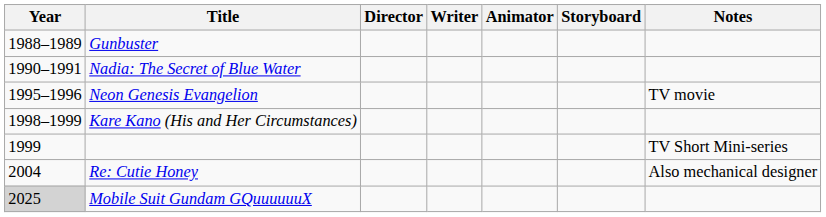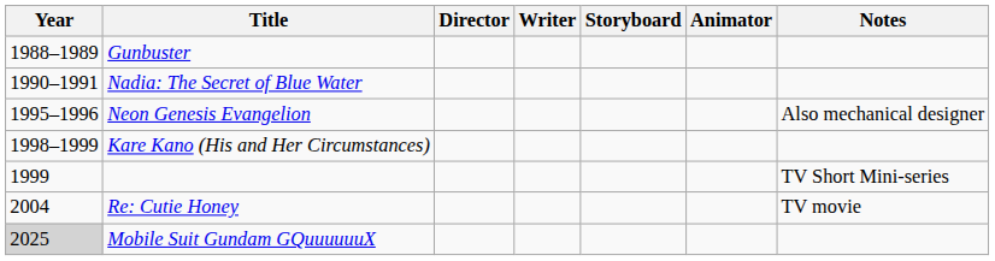 <table class="wikitable sortable">
 <tr>
 <th>Year</th>
 <th>Title</th>
 <th>Director</th>
 <th>Writer</th>
+<th>Storyboard</th>
 <th>Animator</th>
-<th>Storyboard</th>
 <th>Notes</th>
 </tr>
 <tr>
 <td>1988–1989</td>
 <td><em><a href='#'>Gunbuster</a></em></td>
 <td></td>
 <td></td>
 <td></td>
 <td></td>
 <td></td>
 </tr>
 <tr>
 <td>1990–1991</td>
 <td><em><a href='#'>Nadia: The Secret of Blue Water</a></em></td>
 <td></td>
 <td></td>
 <td></td>
 <td></td>
 <td></td>
 </tr>
 <tr>
 <td>1995–1996</td>
 <td><em><a href='#'>Neon Genesis Evangelion</a></em></td>
 <td></td>
 <td></td>
 <td></td>
 <td></td>
-<td>TV movie</td>
+<td>Also mechanical designer</td>
 </tr>
 <tr>
 <td>1998–1999</td>
 <td><em><a href='#'>Kare Kano</a> (His and Her Circumstances)</em></td>
 <td></td>
 <td></td>
 <td></td>
 <td></td>
 <td></td>
 </tr>
 <tr>
 <td>1999</td>
 <td><em></em></td>
 <td></td>
 <td></td>
 <td></td>
 <td></td>
 <td>TV Short Mini-series</td>
 </tr>
 <tr>
 <td>2004</td>
 <td><em><a href='#'>Re: Cutie Honey</a></em></td>
 <td></td>
 <td></td>
 <td></td>
 <td></td>
-<td>Also mechanical designer</td>
+<td>TV movie</td>
 </tr>
 <tr>
 <td style="background: lightgrey;">2025</td>
 <td><em><a href='#'>Mobile Suit Gundam GQuuuuuuX</a></em></td>
 <td></td>
 <td></td>
 <td></td>
 <td></td>
 <td></td>
 </tr>
 </table>
